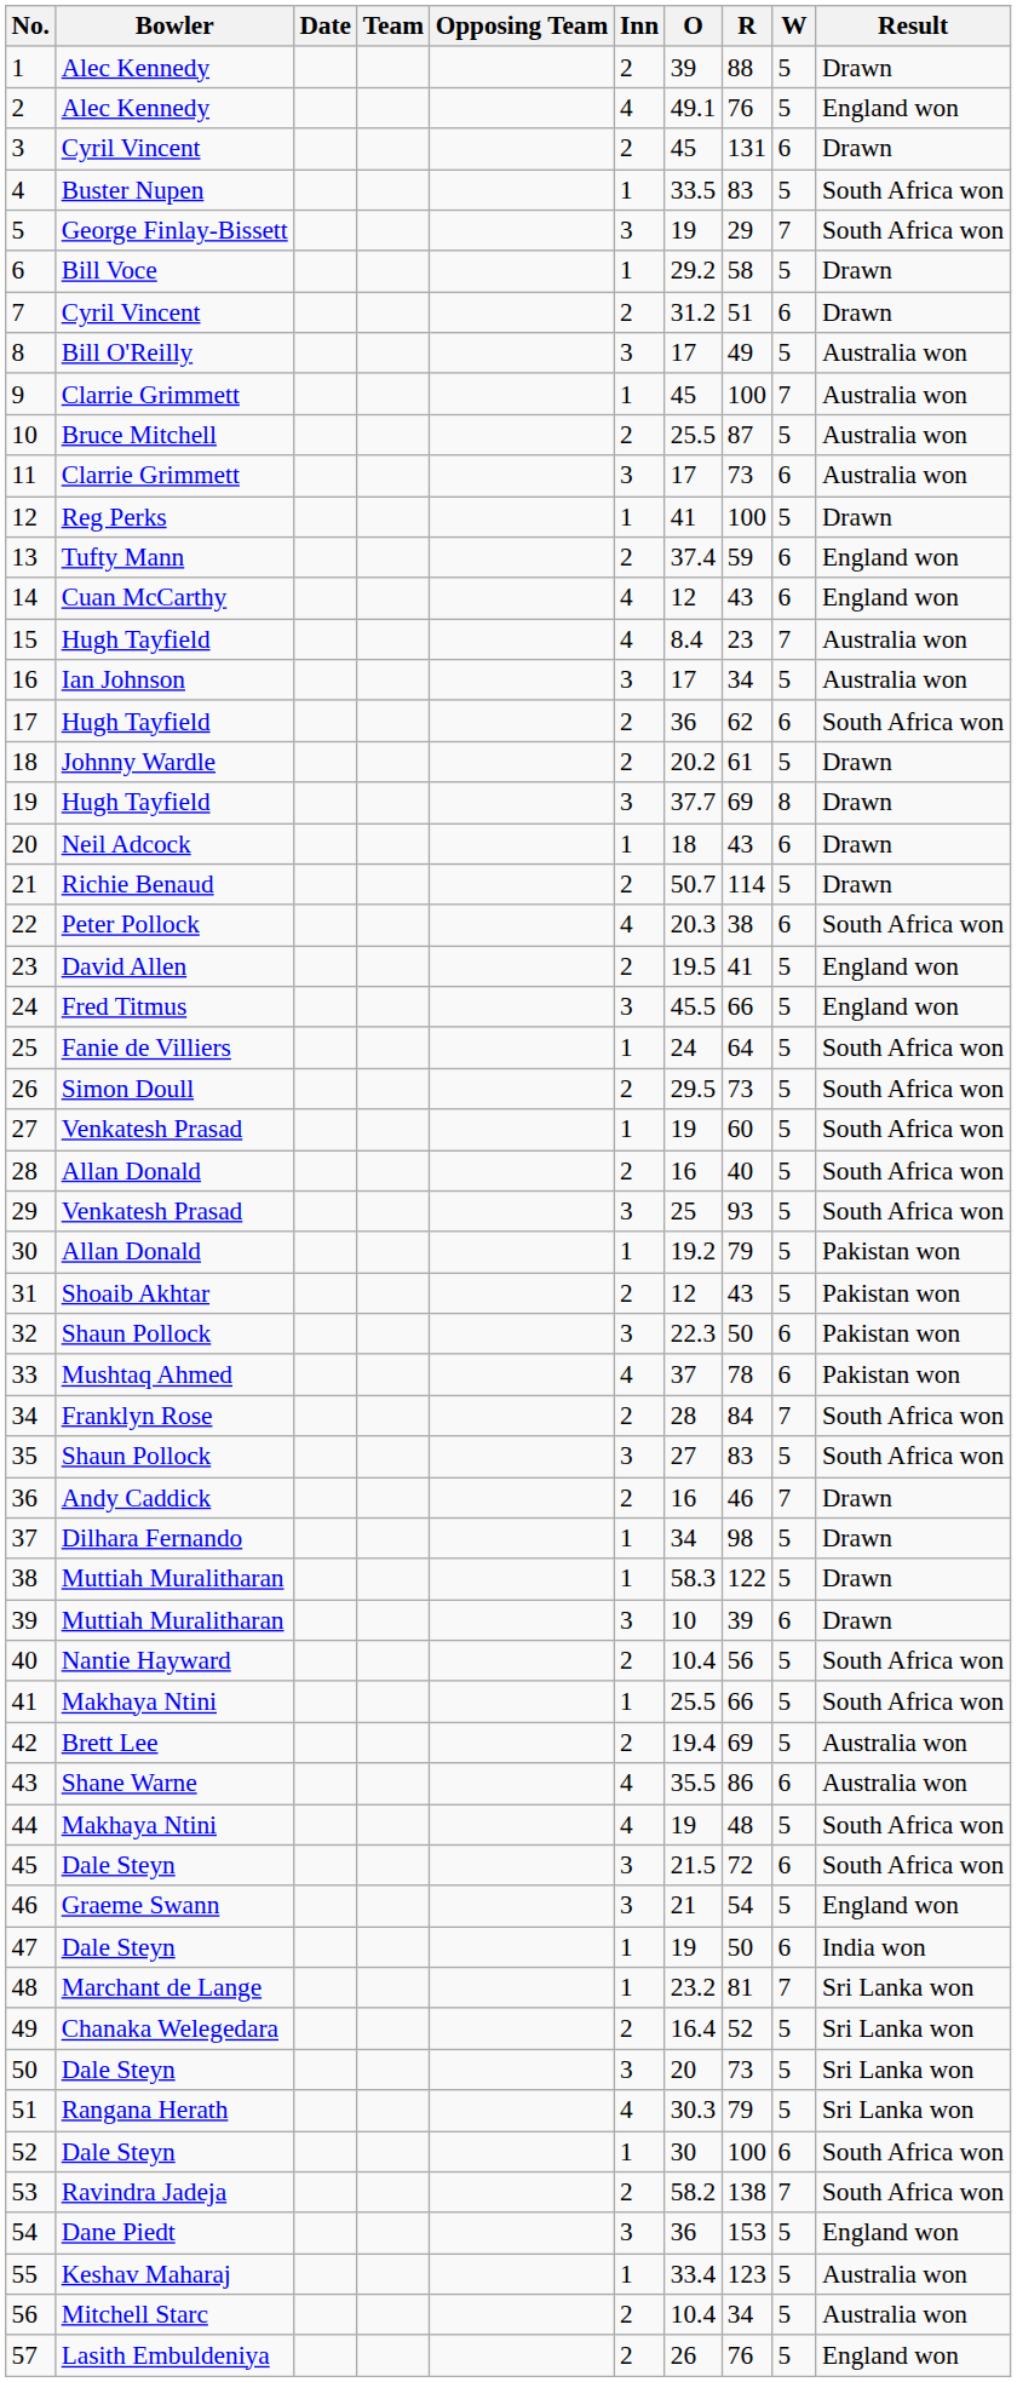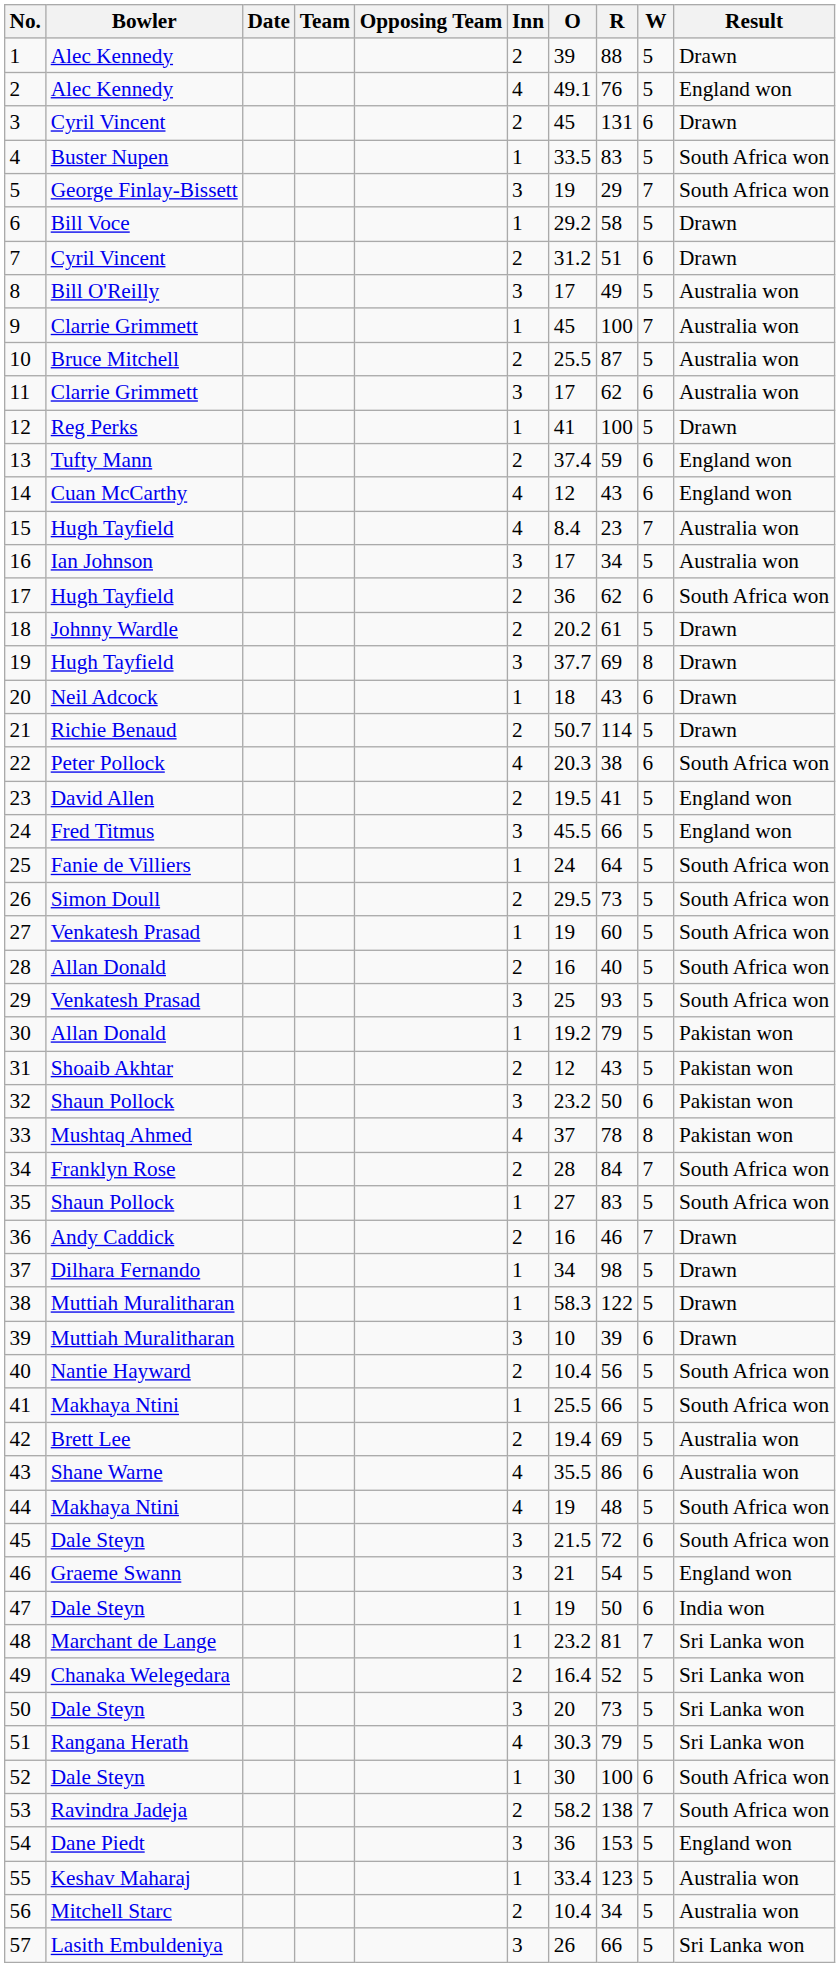 <table class="wikitable sortable">
 <tr>
 <th>No.</th>
 <th>Bowler</th>
 <th>Date</th>
 <th>Team</th>
 <th>Opposing Team</th>
 <th scope="col" style="width:20px;">Inn</th>
 <th scope="col" style="width:20px;">O</th>
 <th scope="col" style="width:20px;">R</th>
 <th scope="col" style="width:20px;">W</th>
 <th>Result</th>
 </tr>
 <tr>
 <td>1</td>
 <td><a href='#'>Alec Kennedy</a></td>
 <td></td>
 <td></td>
 <td></td>
 <td>2</td>
 <td>39</td>
 <td>88</td>
 <td>5</td>
 <td>Drawn</td>
 </tr>
 <tr>
 <td>2</td>
 <td><a href='#'>Alec Kennedy</a></td>
 <td></td>
 <td></td>
 <td></td>
 <td>4</td>
 <td>49.1</td>
 <td>76</td>
 <td>5</td>
 <td>England won</td>
 </tr>
 <tr>
 <td>3</td>
 <td><a href='#'>Cyril Vincent</a></td>
 <td></td>
 <td></td>
 <td></td>
 <td>2</td>
 <td>45</td>
 <td>131</td>
 <td>6</td>
 <td>Drawn</td>
 </tr>
 <tr>
 <td>4</td>
 <td><a href='#'>Buster Nupen</a></td>
 <td></td>
 <td></td>
 <td></td>
 <td>1</td>
 <td>33.5</td>
 <td>83</td>
 <td>5</td>
 <td>South Africa won</td>
 </tr>
 <tr>
 <td>5</td>
 <td><a href='#'>George Finlay-Bissett</a></td>
 <td></td>
 <td></td>
 <td></td>
 <td>3</td>
 <td>19</td>
 <td>29</td>
 <td>7</td>
 <td>South Africa won</td>
 </tr>
 <tr>
 <td>6</td>
 <td><a href='#'>Bill Voce</a></td>
 <td></td>
 <td></td>
 <td></td>
 <td>1</td>
 <td>29.2</td>
 <td>58</td>
 <td>5</td>
 <td>Drawn</td>
 </tr>
 <tr>
 <td>7</td>
 <td><a href='#'>Cyril Vincent</a></td>
 <td></td>
 <td></td>
 <td></td>
 <td>2</td>
 <td>31.2</td>
 <td>51</td>
 <td>6</td>
 <td>Drawn</td>
 </tr>
 <tr>
 <td>8</td>
 <td><a href='#'>Bill O'Reilly</a></td>
 <td></td>
 <td></td>
 <td></td>
 <td>3</td>
 <td>17</td>
 <td>49</td>
 <td>5</td>
 <td>Australia won</td>
 </tr>
 <tr>
 <td>9</td>
 <td><a href='#'>Clarrie Grimmett</a></td>
 <td></td>
 <td></td>
 <td></td>
 <td>1</td>
 <td>45</td>
 <td>100</td>
 <td>7</td>
 <td>Australia won</td>
 </tr>
 <tr>
 <td>10</td>
 <td><a href='#'>Bruce Mitchell</a></td>
 <td></td>
 <td></td>
 <td></td>
 <td>2</td>
 <td>25.5</td>
 <td>87</td>
 <td>5</td>
 <td>Australia won</td>
 </tr>
 <tr>
 <td>11</td>
 <td><a href='#'>Clarrie Grimmett</a></td>
 <td></td>
 <td></td>
 <td></td>
 <td>3</td>
 <td>17</td>
-<td>73</td>
+<td>62</td>
 <td>6</td>
 <td>Australia won</td>
 </tr>
 <tr>
 <td>12</td>
 <td><a href='#'>Reg Perks</a></td>
 <td></td>
 <td></td>
 <td></td>
 <td>1</td>
 <td>41</td>
 <td>100</td>
 <td>5</td>
 <td>Drawn</td>
 </tr>
 <tr>
 <td>13</td>
 <td><a href='#'>Tufty Mann</a></td>
 <td></td>
 <td></td>
 <td></td>
 <td>2</td>
 <td>37.4</td>
 <td>59</td>
 <td>6</td>
 <td>England won</td>
 </tr>
 <tr>
 <td>14</td>
 <td><a href='#'>Cuan McCarthy</a></td>
 <td></td>
 <td></td>
 <td></td>
 <td>4</td>
 <td>12</td>
 <td>43</td>
 <td>6</td>
 <td>England won</td>
 </tr>
 <tr>
 <td>15</td>
 <td><a href='#'>Hugh Tayfield</a></td>
 <td></td>
 <td></td>
 <td></td>
 <td>4</td>
 <td>8.4</td>
 <td>23</td>
 <td>7</td>
 <td>Australia won</td>
 </tr>
 <tr>
 <td>16</td>
 <td><a href='#'>Ian Johnson</a></td>
 <td></td>
 <td></td>
 <td></td>
 <td>3</td>
 <td>17</td>
 <td>34</td>
 <td>5</td>
 <td>Australia won</td>
 </tr>
 <tr>
 <td>17</td>
 <td><a href='#'>Hugh Tayfield</a></td>
 <td></td>
 <td></td>
 <td></td>
 <td>2</td>
 <td>36</td>
 <td>62</td>
 <td>6</td>
 <td>South Africa won</td>
 </tr>
 <tr>
 <td>18</td>
 <td><a href='#'>Johnny Wardle</a></td>
 <td></td>
 <td></td>
 <td></td>
 <td>2</td>
 <td>20.2</td>
 <td>61</td>
 <td>5</td>
 <td>Drawn</td>
 </tr>
 <tr>
 <td>19</td>
 <td><a href='#'>Hugh Tayfield</a></td>
 <td></td>
 <td></td>
 <td></td>
 <td>3</td>
 <td>37.7</td>
 <td>69</td>
 <td>8</td>
 <td>Drawn</td>
 </tr>
 <tr>
 <td>20</td>
 <td><a href='#'>Neil Adcock</a></td>
 <td></td>
 <td></td>
 <td></td>
 <td>1</td>
 <td>18</td>
 <td>43</td>
 <td>6</td>
 <td>Drawn</td>
 </tr>
 <tr>
 <td>21</td>
 <td><a href='#'>Richie Benaud</a></td>
 <td></td>
 <td></td>
 <td></td>
 <td>2</td>
 <td>50.7</td>
 <td>114</td>
 <td>5</td>
 <td>Drawn</td>
 </tr>
 <tr>
 <td>22</td>
 <td><a href='#'>Peter Pollock</a></td>
 <td></td>
 <td></td>
 <td></td>
 <td>4</td>
 <td>20.3</td>
 <td>38</td>
 <td>6</td>
 <td>South Africa won</td>
 </tr>
 <tr>
 <td>23</td>
 <td><a href='#'>David Allen</a></td>
 <td></td>
 <td></td>
 <td></td>
 <td>2</td>
 <td>19.5</td>
 <td>41</td>
 <td>5</td>
 <td>England won</td>
 </tr>
 <tr>
 <td>24</td>
 <td><a href='#'>Fred Titmus</a></td>
 <td></td>
 <td></td>
 <td></td>
 <td>3</td>
 <td>45.5</td>
 <td>66</td>
 <td>5</td>
 <td>England won</td>
 </tr>
 <tr>
 <td>25</td>
 <td><a href='#'>Fanie de Villiers</a></td>
 <td></td>
 <td></td>
 <td></td>
 <td>1</td>
 <td>24</td>
 <td>64</td>
 <td>5</td>
 <td>South Africa won</td>
 </tr>
 <tr>
 <td>26</td>
 <td><a href='#'>Simon Doull</a></td>
 <td></td>
 <td></td>
 <td></td>
 <td>2</td>
 <td>29.5</td>
 <td>73</td>
 <td>5</td>
 <td>South Africa won</td>
 </tr>
 <tr>
 <td>27</td>
 <td><a href='#'>Venkatesh Prasad</a></td>
 <td></td>
 <td></td>
 <td></td>
 <td>1</td>
 <td>19</td>
 <td>60</td>
 <td>5</td>
 <td>South Africa won</td>
 </tr>
 <tr>
 <td>28</td>
 <td><a href='#'>Allan Donald</a></td>
 <td></td>
 <td></td>
 <td></td>
 <td>2</td>
 <td>16</td>
 <td>40</td>
 <td>5</td>
 <td>South Africa won</td>
 </tr>
 <tr>
 <td>29</td>
 <td><a href='#'>Venkatesh Prasad</a></td>
 <td></td>
 <td></td>
 <td></td>
 <td>3</td>
 <td>25</td>
 <td>93</td>
 <td>5</td>
 <td>South Africa won</td>
 </tr>
 <tr>
 <td>30</td>
 <td><a href='#'>Allan Donald</a></td>
 <td></td>
 <td></td>
 <td></td>
 <td>1</td>
 <td>19.2</td>
 <td>79</td>
 <td>5</td>
 <td>Pakistan won</td>
 </tr>
 <tr>
 <td>31</td>
 <td><a href='#'>Shoaib Akhtar</a></td>
 <td></td>
 <td></td>
 <td></td>
 <td>2</td>
 <td>12</td>
 <td>43</td>
 <td>5</td>
 <td>Pakistan won</td>
 </tr>
 <tr>
 <td>32</td>
 <td><a href='#'>Shaun Pollock</a></td>
 <td></td>
 <td></td>
 <td></td>
 <td>3</td>
-<td>22.3</td>
+<td>23.2</td>
 <td>50</td>
 <td>6</td>
 <td>Pakistan won</td>
 </tr>
 <tr>
 <td>33</td>
 <td><a href='#'>Mushtaq Ahmed</a></td>
 <td></td>
 <td></td>
 <td></td>
 <td>4</td>
 <td>37</td>
 <td>78</td>
-<td>6</td>
+<td>8</td>
 <td>Pakistan won</td>
 </tr>
 <tr>
 <td>34</td>
 <td><a href='#'>Franklyn Rose</a></td>
 <td></td>
 <td></td>
 <td></td>
 <td>2</td>
 <td>28</td>
 <td>84</td>
 <td>7</td>
 <td>South Africa won</td>
 </tr>
 <tr>
 <td>35</td>
 <td><a href='#'>Shaun Pollock</a></td>
 <td></td>
 <td></td>
 <td></td>
-<td>3</td>
+<td>1</td>
 <td>27</td>
 <td>83</td>
 <td>5</td>
 <td>South Africa won</td>
 </tr>
 <tr>
 <td>36</td>
 <td><a href='#'>Andy Caddick</a></td>
 <td></td>
 <td></td>
 <td></td>
 <td>2</td>
 <td>16</td>
 <td>46</td>
 <td>7</td>
 <td>Drawn</td>
 </tr>
 <tr>
 <td>37</td>
 <td><a href='#'>Dilhara Fernando</a></td>
 <td></td>
 <td></td>
 <td></td>
 <td>1</td>
 <td>34</td>
 <td>98</td>
 <td>5</td>
 <td>Drawn</td>
 </tr>
 <tr>
 <td>38</td>
 <td><a href='#'>Muttiah Muralitharan</a></td>
 <td></td>
 <td></td>
 <td></td>
 <td>1</td>
 <td>58.3</td>
 <td>122</td>
 <td>5</td>
 <td>Drawn</td>
 </tr>
 <tr>
 <td>39</td>
 <td><a href='#'>Muttiah Muralitharan</a></td>
 <td></td>
 <td></td>
 <td></td>
 <td>3</td>
 <td>10</td>
 <td>39</td>
 <td>6</td>
 <td>Drawn</td>
 </tr>
 <tr>
 <td>40</td>
 <td><a href='#'>Nantie Hayward</a></td>
 <td></td>
 <td></td>
 <td></td>
 <td>2</td>
 <td>10.4</td>
 <td>56</td>
 <td>5</td>
 <td>South Africa won</td>
 </tr>
 <tr>
 <td>41</td>
 <td><a href='#'>Makhaya Ntini</a></td>
 <td></td>
 <td></td>
 <td></td>
 <td>1</td>
 <td>25.5</td>
 <td>66</td>
 <td>5</td>
 <td>South Africa won</td>
 </tr>
 <tr>
 <td>42</td>
 <td><a href='#'>Brett Lee</a></td>
 <td></td>
 <td></td>
 <td></td>
 <td>2</td>
 <td>19.4</td>
 <td>69</td>
 <td>5</td>
 <td>Australia won</td>
 </tr>
 <tr>
 <td>43</td>
 <td><a href='#'>Shane Warne</a></td>
 <td></td>
 <td></td>
 <td></td>
 <td>4</td>
 <td>35.5</td>
 <td>86</td>
 <td>6</td>
 <td>Australia won</td>
 </tr>
 <tr>
 <td>44</td>
 <td><a href='#'>Makhaya Ntini</a></td>
 <td></td>
 <td></td>
 <td></td>
 <td>4</td>
 <td>19</td>
 <td>48</td>
 <td>5</td>
 <td>South Africa won</td>
 </tr>
 <tr>
 <td>45</td>
 <td><a href='#'>Dale Steyn</a></td>
 <td></td>
 <td></td>
 <td></td>
 <td>3</td>
 <td>21.5</td>
 <td>72</td>
 <td>6</td>
 <td>South Africa won</td>
 </tr>
 <tr>
 <td>46</td>
 <td><a href='#'>Graeme Swann</a></td>
 <td></td>
 <td></td>
 <td></td>
 <td>3</td>
 <td>21</td>
 <td>54</td>
 <td>5</td>
 <td>England won</td>
 </tr>
 <tr>
 <td>47</td>
 <td><a href='#'>Dale Steyn</a></td>
 <td></td>
 <td></td>
 <td></td>
 <td>1</td>
 <td>19</td>
 <td>50</td>
 <td>6</td>
 <td>India won</td>
 </tr>
 <tr>
 <td>48</td>
 <td><a href='#'>Marchant de Lange</a></td>
 <td></td>
 <td></td>
 <td></td>
 <td>1</td>
 <td>23.2</td>
 <td>81</td>
 <td>7</td>
 <td>Sri Lanka won</td>
 </tr>
 <tr>
 <td>49</td>
 <td><a href='#'>Chanaka Welegedara</a></td>
 <td></td>
 <td></td>
 <td></td>
 <td>2</td>
 <td>16.4</td>
 <td>52</td>
 <td>5</td>
 <td>Sri Lanka won</td>
 </tr>
 <tr>
 <td>50</td>
 <td><a href='#'>Dale Steyn</a></td>
 <td></td>
 <td></td>
 <td></td>
 <td>3</td>
 <td>20</td>
 <td>73</td>
 <td>5</td>
 <td>Sri Lanka won</td>
 </tr>
 <tr>
 <td>51</td>
 <td><a href='#'>Rangana Herath</a></td>
 <td></td>
 <td></td>
 <td></td>
 <td>4</td>
 <td>30.3</td>
 <td>79</td>
 <td>5</td>
 <td>Sri Lanka won</td>
 </tr>
 <tr>
 <td>52</td>
 <td><a href='#'>Dale Steyn</a></td>
 <td></td>
 <td></td>
 <td></td>
 <td>1</td>
 <td>30</td>
 <td>100</td>
 <td>6</td>
 <td>South Africa won</td>
 </tr>
 <tr>
 <td>53</td>
 <td><a href='#'>Ravindra Jadeja</a></td>
 <td></td>
 <td></td>
 <td></td>
 <td>2</td>
 <td>58.2</td>
 <td>138</td>
 <td>7</td>
 <td>South Africa won</td>
 </tr>
 <tr>
 <td>54</td>
 <td><a href='#'>Dane Piedt</a></td>
 <td></td>
 <td></td>
 <td></td>
 <td>3</td>
 <td>36</td>
 <td>153</td>
 <td>5</td>
 <td>England won</td>
 </tr>
 <tr>
 <td>55</td>
 <td><a href='#'>Keshav Maharaj</a></td>
 <td></td>
 <td></td>
 <td></td>
 <td>1</td>
 <td>33.4</td>
 <td>123</td>
 <td>5</td>
 <td>Australia won</td>
 </tr>
 <tr>
 <td>56</td>
 <td><a href='#'>Mitchell Starc</a></td>
 <td></td>
 <td></td>
 <td></td>
 <td>2</td>
 <td>10.4</td>
 <td>34</td>
 <td>5</td>
 <td>Australia won</td>
 </tr>
 <tr>
 <td>57</td>
 <td><a href='#'>Lasith Embuldeniya</a></td>
 <td></td>
 <td></td>
 <td></td>
-<td>2</td>
+<td>3</td>
 <td>26</td>
-<td>76</td>
+<td>66</td>
 <td>5</td>
-<td>England won</td>
+<td>Sri Lanka won</td>
 </tr>
 </table>
